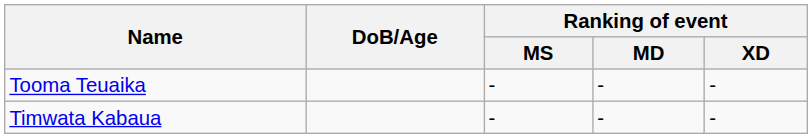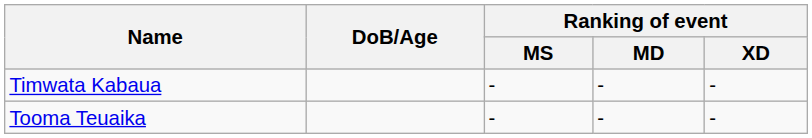 <table class="wikitable" style="width:600px; font-size:95%;">
 <tr>
 <th rowspan="2" align="left">Name</th>
 <th rowspan="2" align="left">DoB/Age</th>
 <th colspan="3" align="center">Ranking of event</th>
 </tr>
 <tr>
 <th align="center">MS</th>
 <th>MD</th>
 <th align="center">XD</th>
 </tr>
 <tr>
+<td><a href='#'>Timwata Kabaua</a></td>
+<td></td>
+<td>-</td>
+<td>-</td>
+<td>-</td>
+</tr>
+<tr>
 <td><a href='#'>Tooma Teuaika</a></td>
 <td></td>
 <td>-</td>
 <td>-</td>
 <td>-</td>
 </tr>
-<tr>
-<td><a href='#'>Timwata Kabaua</a></td>
-<td></td>
-<td>-</td>
-<td>-</td>
-<td>-</td>
-</tr>
 </table>
